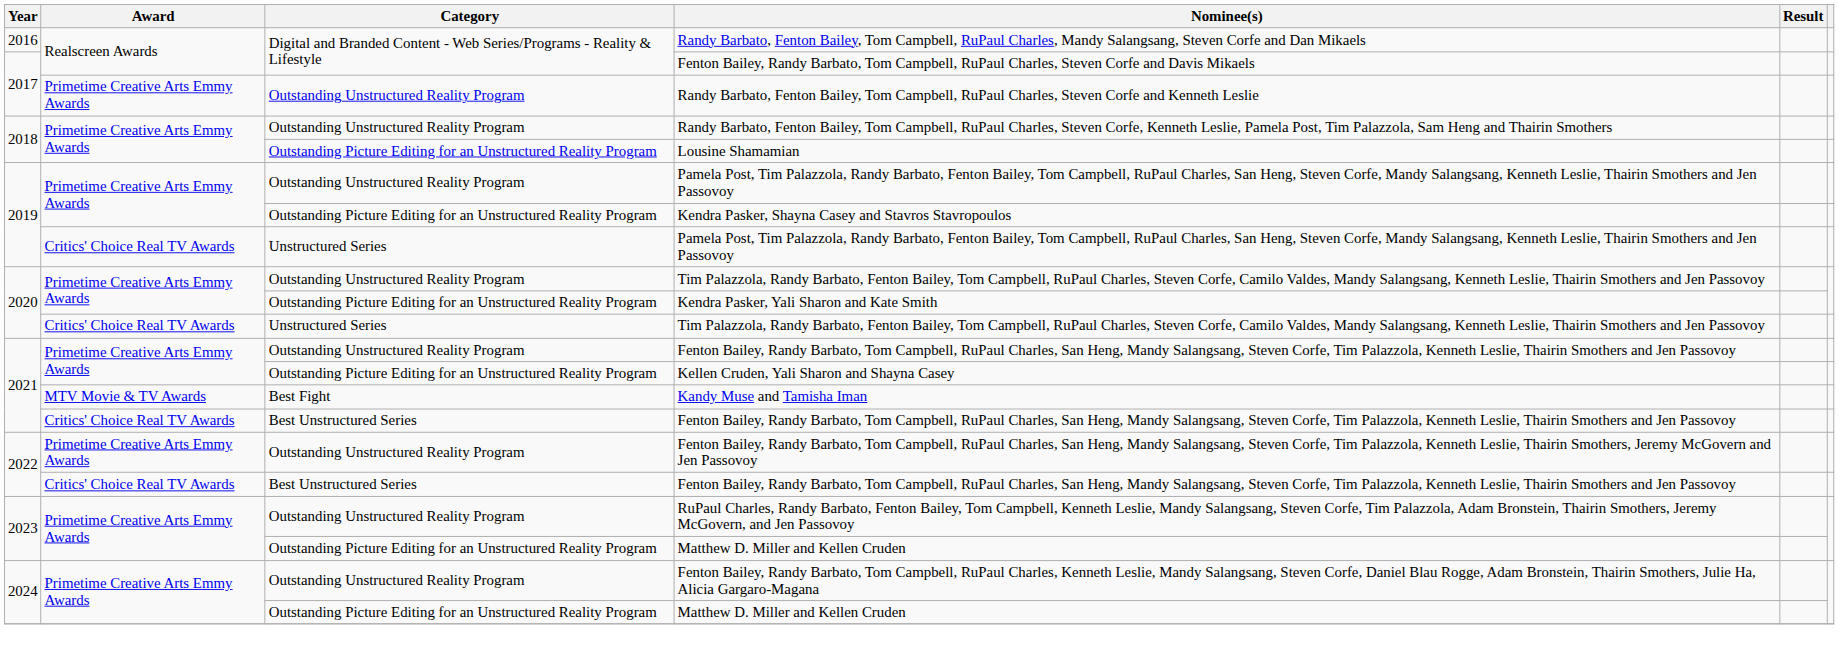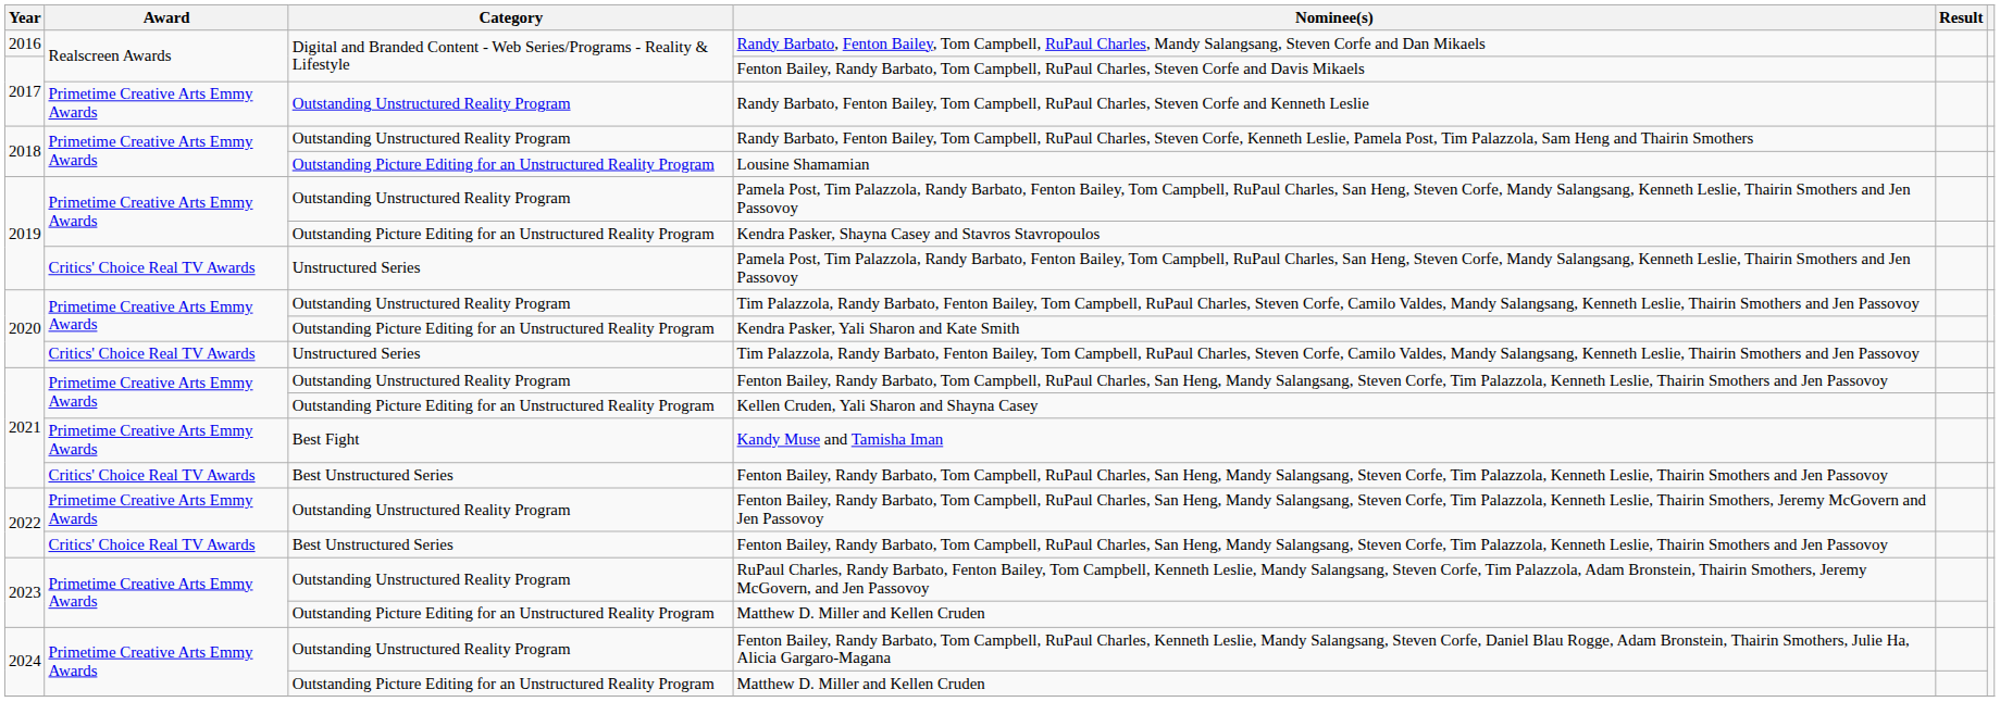 <table class="wikitable sortable">
 <tr>
 <th scope="col">Year</th>
 <th scope="col">Award</th>
 <th scope="col">Category</th>
 <th scope="col">Nominee(s)</th>
 <th scope="col">Result</th>
 <th scope="col" class="unsortable"></th>
 </tr>
 <tr>
 <td>2016</td>
 <td rowspan="2">Realscreen Awards</td>
 <td rowspan="2">Digital and Branded Content - Web Series/Programs - Reality & Lifestyle</td>
 <td><a href='#'>Randy Barbato</a>, <a href='#'>Fenton Bailey</a>, Tom Campbell, <a href='#'>RuPaul Charles</a>, Mandy Salangsang, Steven Corfe and Dan Mikaels</td>
 <td></td>
 <td></td>
 </tr>
 <tr>
 <td rowspan="2">2017</td>
 <td>Fenton Bailey, Randy Barbato, Tom Campbell, RuPaul Charles, Steven Corfe and Davis Mikaels</td>
 <td></td>
 <td></td>
 </tr>
 <tr>
 <td><a href='#'>Primetime Creative Arts Emmy Awards</a></td>
 <td><a href='#'>Outstanding Unstructured Reality Program</a></td>
 <td>Randy Barbato, Fenton Bailey, Tom Campbell, RuPaul Charles, Steven Corfe and Kenneth Leslie</td>
 <td></td>
 <td></td>
 </tr>
 <tr>
 <td rowspan="2">2018</td>
 <td rowspan="2"><a href='#'>Primetime Creative Arts Emmy Awards</a></td>
 <td>Outstanding Unstructured Reality Program</td>
 <td>Randy Barbato, Fenton Bailey, Tom Campbell, RuPaul Charles, Steven Corfe, Kenneth Leslie, Pamela Post, Tim Palazzola, Sam Heng and Thairin Smothers</td>
 <td></td>
 <td></td>
 </tr>
 <tr>
 <td><a href='#'>Outstanding Picture Editing for an Unstructured Reality Program</a></td>
 <td>Lousine Shamamian</td>
 <td></td>
 <td></td>
 </tr>
 <tr>
 <td rowspan="3">2019</td>
 <td rowspan="2"><a href='#'>Primetime Creative Arts Emmy Awards</a></td>
 <td>Outstanding Unstructured Reality Program</td>
 <td>Pamela Post, Tim Palazzola, Randy Barbato, Fenton Bailey, Tom Campbell, RuPaul Charles, San Heng, Steven Corfe, Mandy Salangsang, Kenneth Leslie, Thairin Smothers and Jen Passovoy</td>
 <td></td>
 <td></td>
 </tr>
 <tr>
 <td>Outstanding Picture Editing for an Unstructured Reality Program</td>
 <td>Kendra Pasker, Shayna Casey and Stavros Stavropoulos </td>
 <td></td>
 <td></td>
 </tr>
 <tr>
 <td><a href='#'>Critics' Choice Real TV Awards</a></td>
 <td>Unstructured Series</td>
 <td>Pamela Post, Tim Palazzola, Randy Barbato, Fenton Bailey, Tom Campbell, RuPaul Charles, San Heng, Steven Corfe, Mandy Salangsang, Kenneth Leslie, Thairin Smothers and Jen Passovoy</td>
 <td></td>
 <td></td>
 </tr>
 <tr>
 <td rowspan="3">2020</td>
 <td rowspan="2"><a href='#'>Primetime Creative Arts Emmy Awards</a></td>
 <td>Outstanding Unstructured Reality Program</td>
 <td>Tim Palazzola, Randy Barbato, Fenton Bailey, Tom Campbell, RuPaul Charles, Steven Corfe, Camilo Valdes, Mandy Salangsang, Kenneth Leslie, Thairin Smothers and Jen Passovoy</td>
 <td></td>
 <td rowspan="2"></td>
 </tr>
 <tr>
 <td>Outstanding Picture Editing for an Unstructured Reality Program</td>
 <td>Kendra Pasker, Yali Sharon and Kate Smith </td>
 <td></td>
 </tr>
 <tr>
 <td><a href='#'>Critics' Choice Real TV Awards</a></td>
 <td>Unstructured Series</td>
 <td>Tim Palazzola, Randy Barbato, Fenton Bailey, Tom Campbell, RuPaul Charles, Steven Corfe, Camilo Valdes, Mandy Salangsang, Kenneth Leslie, Thairin Smothers and Jen Passovoy</td>
 <td></td>
 <td></td>
 </tr>
 <tr>
 <td rowspan="4">2021</td>
 <td rowspan="2"><a href='#'>Primetime Creative Arts Emmy Awards</a></td>
 <td>Outstanding Unstructured Reality Program</td>
 <td>Fenton Bailey, Randy Barbato, Tom Campbell, RuPaul Charles, San Heng, Mandy Salangsang, Steven Corfe, Tim Palazzola, Kenneth Leslie, Thairin Smothers and Jen Passovoy</td>
 <td></td>
 <td></td>
 </tr>
 <tr>
 <td>Outstanding Picture Editing for an Unstructured Reality Program</td>
 <td>Kellen Cruden, Yali Sharon and Shayna Casey </td>
 <td></td>
 <td></td>
 </tr>
 <tr>
-<td><a href='#'>MTV Movie & TV Awards</a></td>
+<td><a href='#'>Primetime Creative Arts Emmy Awards</a></td>
 <td>Best Fight</td>
 <td><a href='#'>Kandy Muse</a> and <a href='#'>Tamisha Iman</a></td>
 <td></td>
 <td></td>
 </tr>
 <tr>
 <td><a href='#'>Critics' Choice Real TV Awards</a></td>
 <td>Best Unstructured Series</td>
 <td>Fenton Bailey, Randy Barbato, Tom Campbell, RuPaul Charles, San Heng, Mandy Salangsang, Steven Corfe, Tim Palazzola, Kenneth Leslie, Thairin Smothers and Jen Passovoy</td>
 <td></td>
 <td></td>
 </tr>
 <tr>
 <td rowspan="2">2022</td>
 <td><a href='#'>Primetime Creative Arts Emmy Awards</a></td>
 <td>Outstanding Unstructured Reality Program</td>
 <td>Fenton Bailey, Randy Barbato, Tom Campbell, RuPaul Charles, San Heng, Mandy Salangsang, Steven Corfe, Tim Palazzola, Kenneth Leslie, Thairin Smothers, Jeremy McGovern and Jen Passovoy</td>
 <td></td>
 <td></td>
 </tr>
 <tr>
 <td><a href='#'>Critics' Choice Real TV Awards</a></td>
 <td>Best Unstructured Series</td>
 <td>Fenton Bailey, Randy Barbato, Tom Campbell, RuPaul Charles, San Heng, Mandy Salangsang, Steven Corfe, Tim Palazzola, Kenneth Leslie, Thairin Smothers and Jen Passovoy</td>
 <td></td>
 <td></td>
 </tr>
 <tr>
 <td rowspan="2">2023</td>
 <td rowspan="2"><a href='#'>Primetime Creative Arts Emmy Awards</a></td>
 <td>Outstanding Unstructured Reality Program</td>
 <td>RuPaul Charles, Randy Barbato, Fenton Bailey, Tom Campbell, Kenneth Leslie, Mandy Salangsang, Steven Corfe, Tim Palazzola, Adam Bronstein, Thairin Smothers, Jeremy McGovern, and Jen Passovoy</td>
 <td></td>
 <td rowspan="2"></td>
 </tr>
 <tr>
 <td>Outstanding Picture Editing for an Unstructured Reality Program</td>
 <td>Matthew D. Miller and Kellen Cruden </td>
 <td></td>
 </tr>
 <tr>
 <td rowspan="2">2024</td>
 <td rowspan="2"><a href='#'>Primetime Creative Arts Emmy Awards</a></td>
 <td>Outstanding Unstructured Reality Program</td>
 <td>Fenton Bailey, Randy Barbato, Tom Campbell, RuPaul Charles, Kenneth Leslie, Mandy Salangsang, Steven Corfe, Daniel Blau Rogge, Adam Bronstein, Thairin Smothers, Julie Ha, Alicia Gargaro-Magana</td>
 <td></td>
 <td rowspan="2"></td>
 </tr>
 <tr>
 <td>Outstanding Picture Editing for an Unstructured Reality Program</td>
 <td>Matthew D. Miller and Kellen Cruden </td>
 <td></td>
 </tr>
 <tr>
 </tr>
 </table>
